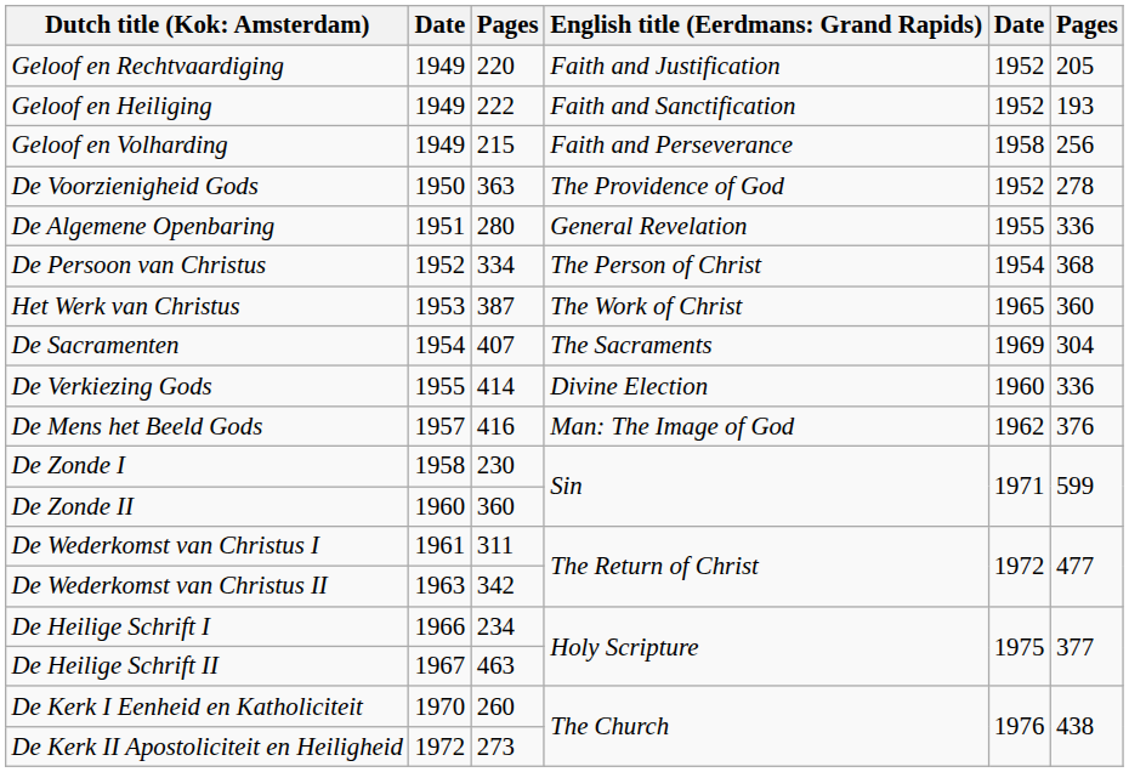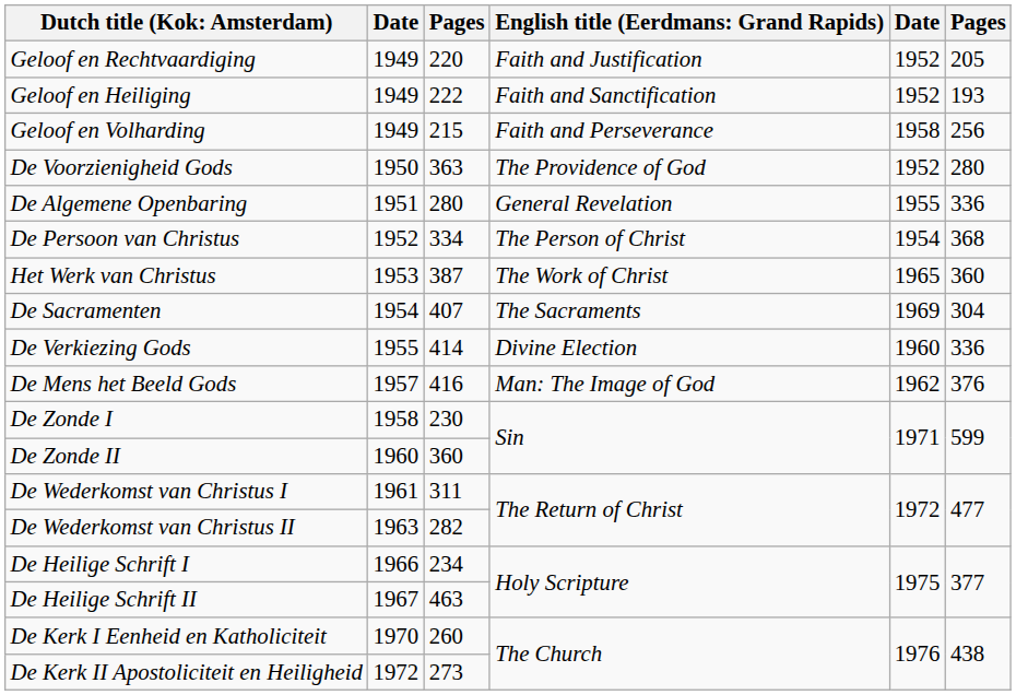 <table class="wikitable">
 <tr>
 <th>Dutch title (Kok: Amsterdam)</th>
 <th>Date</th>
 <th>Pages</th>
 <th>English title (Eerdmans: Grand Rapids)</th>
 <th>Date</th>
 <th>Pages</th>
 </tr>
 <tr>
 <td><em>Geloof en Rechtvaardiging</em></td>
 <td>1949</td>
 <td>220</td>
 <td><em>Faith and Justification</em></td>
 <td>1952</td>
 <td>205</td>
 </tr>
 <tr>
 <td><em>Geloof en Heiliging</em></td>
 <td>1949</td>
 <td>222</td>
 <td><em>Faith and Sanctification</em></td>
 <td>1952</td>
 <td>193</td>
 </tr>
 <tr>
 <td><em>Geloof en Volharding</em></td>
 <td>1949</td>
 <td>215</td>
 <td><em>Faith and Perseverance</em></td>
 <td>1958</td>
 <td>256</td>
 </tr>
 <tr>
 <td><em>De Voorzienigheid Gods</em></td>
 <td>1950</td>
 <td>363</td>
 <td><em>The Providence of God</em></td>
 <td>1952</td>
-<td>278</td>
+<td>280</td>
 </tr>
 <tr>
 <td><em>De Algemene Openbaring</em></td>
 <td>1951</td>
 <td>280</td>
 <td><em>General Revelation</em></td>
 <td>1955</td>
 <td>336</td>
 </tr>
 <tr>
 <td><em>De Persoon van Christus</em></td>
 <td>1952</td>
 <td>334</td>
 <td><em>The Person of Christ</em></td>
 <td>1954</td>
 <td>368</td>
 </tr>
 <tr>
 <td><em>Het Werk van Christus</em></td>
 <td>1953</td>
 <td>387</td>
 <td><em>The Work of Christ</em></td>
 <td>1965</td>
 <td>360</td>
 </tr>
 <tr>
 <td><em>De Sacramenten</em></td>
 <td>1954</td>
 <td>407</td>
 <td><em>The Sacraments</em></td>
 <td>1969</td>
 <td>304</td>
 </tr>
 <tr>
 <td><em>De Verkiezing Gods</em></td>
 <td>1955</td>
 <td>414</td>
 <td><em>Divine Election</em></td>
 <td>1960</td>
 <td>336</td>
 </tr>
 <tr>
 <td><em>De Mens het Beeld Gods</em></td>
 <td>1957</td>
 <td>416</td>
 <td><em>Man: The Image of God</em></td>
 <td>1962</td>
 <td>376</td>
 </tr>
 <tr>
 <td><em>De Zonde I</em></td>
 <td>1958</td>
 <td>230</td>
 <td rowspan="2"><em>Sin</em></td>
 <td rowspan="2">1971</td>
 <td rowspan="2">599</td>
 </tr>
 <tr>
 <td><em>De Zonde II</em></td>
 <td>1960</td>
 <td>360</td>
 </tr>
 <tr>
 <td><em>De Wederkomst van Christus I</em></td>
 <td>1961</td>
 <td>311</td>
 <td rowspan="2"><em>The Return of Christ</em></td>
 <td rowspan="2">1972</td>
 <td rowspan="2">477</td>
 </tr>
 <tr>
 <td><em>De Wederkomst van Christus II</em></td>
 <td>1963</td>
-<td>342</td>
+<td>282</td>
 </tr>
 <tr>
 <td><em>De Heilige Schrift I</em></td>
 <td>1966</td>
 <td>234</td>
 <td rowspan="2"><em>Holy Scripture</em></td>
 <td rowspan="2">1975</td>
 <td rowspan="2">377</td>
 </tr>
 <tr>
 <td><em>De Heilige Schrift II</em></td>
 <td>1967</td>
 <td>463</td>
 </tr>
 <tr>
 <td><em>De Kerk I Eenheid en Katholiciteit</em></td>
 <td>1970</td>
 <td>260</td>
 <td rowspan="2"><em>The Church</em></td>
 <td rowspan="2">1976</td>
 <td rowspan="2">438</td>
 </tr>
 <tr>
 <td><em>De Kerk II Apostoliciteit en Heiligheid</em></td>
 <td>1972</td>
 <td>273</td>
 </tr>
 </table>
